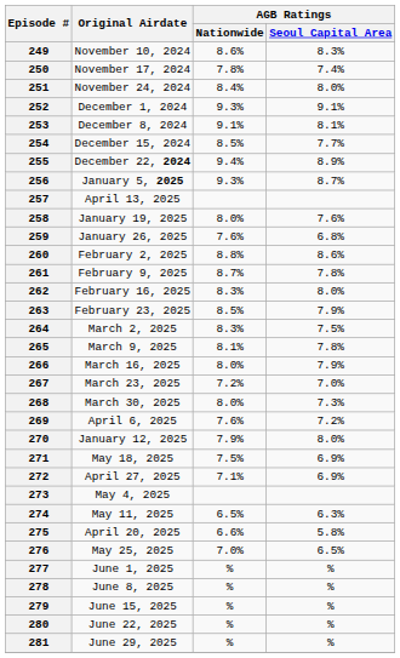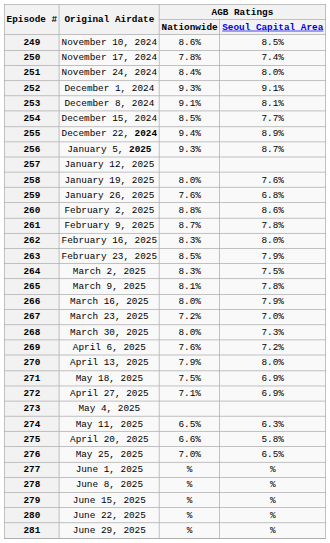 <table class="wikitable" style="text-align:center;">
 <tr>
 <th rowspan=2>Episode #</th>
 <th rowspan=2>Original Airdate</th>
 <th colspan=2>AGB Ratings</th>
 </tr>
 <tr>
 <th>Nationwide</th>
 <th><a href='#'>Seoul Capital Area</a></th>
 </tr>
 <tr>
 <th>249</th>
 <td>November 10, 2024</td>
 <td>8.6%</td>
-<td>8.3%</td>
+<td>8.5%</td>
 </tr>
 <tr>
 <th>250</th>
 <td>November 17, 2024</td>
 <td>7.8%</td>
 <td>7.4%</td>
 </tr>
 <tr>
 <th>251</th>
 <td>November 24, 2024</td>
 <td>8.4%</td>
 <td>8.0%</td>
 </tr>
 <tr>
 <th>252</th>
 <td>December 1, 2024</td>
 <td>9.3%</td>
 <td>9.1%</td>
 </tr>
 <tr>
 <th>253</th>
 <td>December 8, 2024</td>
 <td>9.1%</td>
 <td>8.1%</td>
 </tr>
 <tr>
 <th>254</th>
 <td>December 15, 2024</td>
 <td>8.5%</td>
 <td>7.7%</td>
 </tr>
 <tr>
 <th>255</th>
 <td>December 22, <strong>2024</strong></td>
 <td>9.4%</td>
 <td>8.9%</td>
 </tr>
 <tr>
 <th>256</th>
 <td>January 5, <strong>2025</strong></td>
 <td>9.3%</td>
 <td>8.7%</td>
 </tr>
 <tr>
 <th>257</th>
-<td>April 13, 2025</td>
+<td>January 12, 2025</td>
 <td></td>
 <td></td>
 </tr>
 <tr>
 <th>258</th>
 <td>January 19, 2025</td>
 <td>8.0%</td>
 <td>7.6%</td>
 </tr>
 <tr>
 <th>259</th>
 <td>January 26, 2025</td>
 <td>7.6%</td>
 <td>6.8%</td>
 </tr>
 <tr>
 <th>260</th>
 <td>February 2, 2025</td>
 <td>8.8%</td>
 <td>8.6%</td>
 </tr>
 <tr>
 <th>261</th>
 <td>February 9, 2025</td>
 <td>8.7%</td>
 <td>7.8%</td>
 </tr>
 <tr>
 <th>262</th>
 <td>February 16, 2025</td>
 <td>8.3%</td>
 <td>8.0%</td>
 </tr>
 <tr>
 <th>263</th>
 <td>February 23, 2025</td>
 <td>8.5%</td>
 <td>7.9%</td>
 </tr>
 <tr>
 <th>264</th>
 <td>March 2, 2025</td>
 <td>8.3%</td>
 <td>7.5%</td>
 </tr>
 <tr>
 <th>265</th>
 <td>March 9, 2025</td>
 <td>8.1%</td>
 <td>7.8%</td>
 </tr>
 <tr>
 <th>266</th>
 <td>March 16, 2025</td>
 <td>8.0%</td>
 <td>7.9%</td>
 </tr>
 <tr>
 <th>267</th>
 <td>March 23, 2025</td>
 <td>7.2%</td>
 <td>7.0%</td>
 </tr>
 <tr>
 <th>268</th>
 <td>March 30, 2025</td>
 <td>8.0%</td>
 <td>7.3%</td>
 </tr>
 <tr>
 <th>269</th>
 <td>April 6, 2025</td>
 <td>7.6%</td>
 <td>7.2%</td>
 </tr>
 <tr>
 <th>270</th>
-<td>January 12, 2025</td>
+<td>April 13, 2025</td>
 <td>7.9%</td>
 <td>8.0%</td>
 </tr>
 <tr>
 <th>271</th>
 <td>May 18, 2025</td>
 <td>7.5%</td>
 <td>6.9%</td>
 </tr>
 <tr>
 <th>272</th>
 <td>April 27, 2025</td>
 <td>7.1%</td>
 <td>6.9%</td>
 </tr>
 <tr>
 <th>273</th>
 <td>May 4, 2025</td>
 <td></td>
 <td></td>
 </tr>
 <tr>
 <th>274</th>
 <td>May 11, 2025</td>
 <td>6.5%</td>
 <td>6.3%</td>
 </tr>
 <tr>
 <th>275</th>
 <td>April 20, 2025</td>
 <td>6.6%</td>
 <td>5.8%</td>
 </tr>
 <tr>
 <th>276</th>
 <td>May 25, 2025</td>
 <td>7.0%</td>
 <td>6.5%</td>
 </tr>
 <tr>
 <th>277</th>
 <td>June 1, 2025</td>
 <td>%</td>
 <td>%</td>
 </tr>
 <tr>
 <th>278</th>
 <td>June 8, 2025</td>
 <td>%</td>
 <td>%</td>
 </tr>
 <tr>
 <th>279</th>
 <td>June 15, 2025</td>
 <td>%</td>
 <td>%</td>
 </tr>
 <tr>
 <th>280</th>
 <td>June 22, 2025</td>
 <td>%</td>
 <td>%</td>
 </tr>
 <tr>
 <th>281</th>
 <td>June 29, 2025</td>
 <td>%</td>
 <td>%</td>
 </tr>
 <tr>
 </tr>
 </table>
